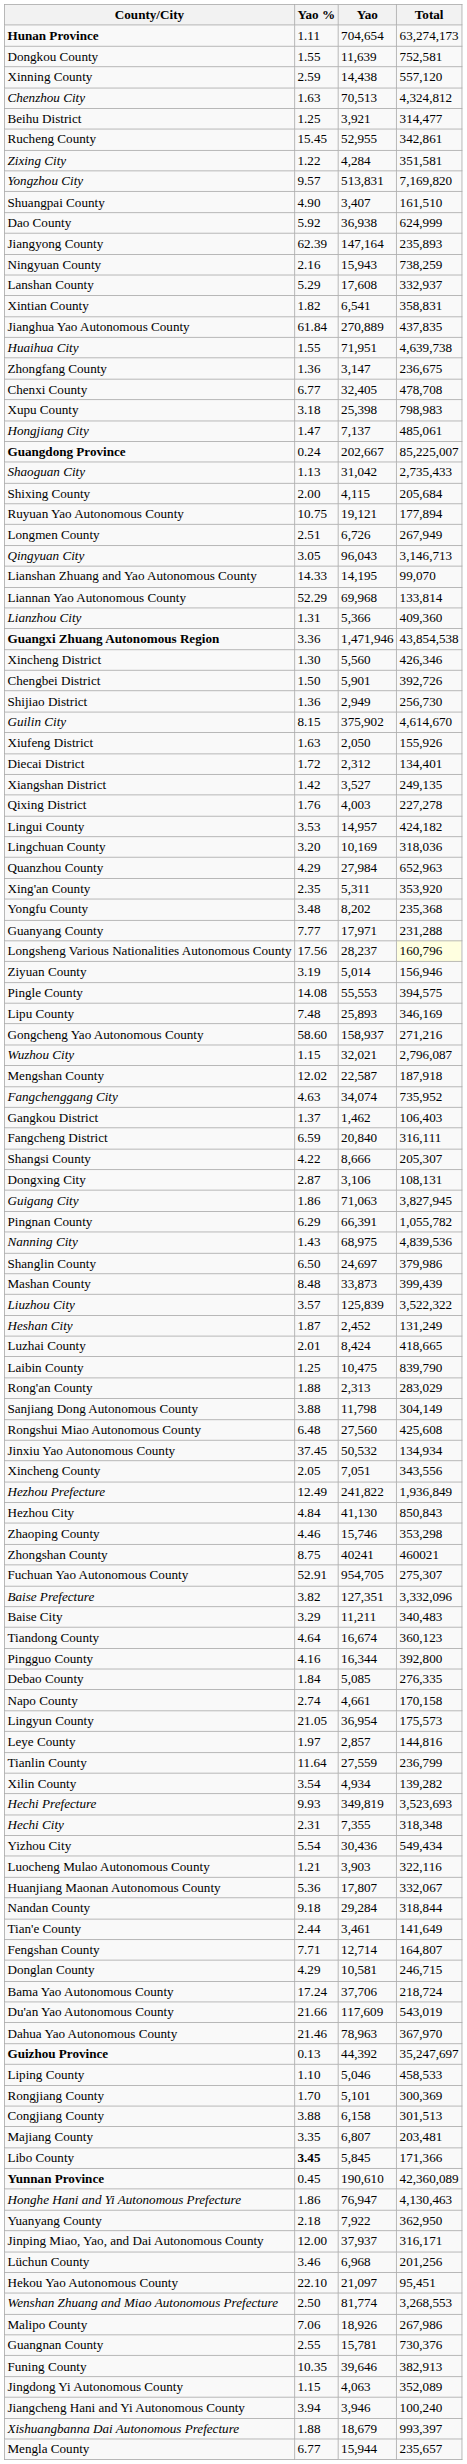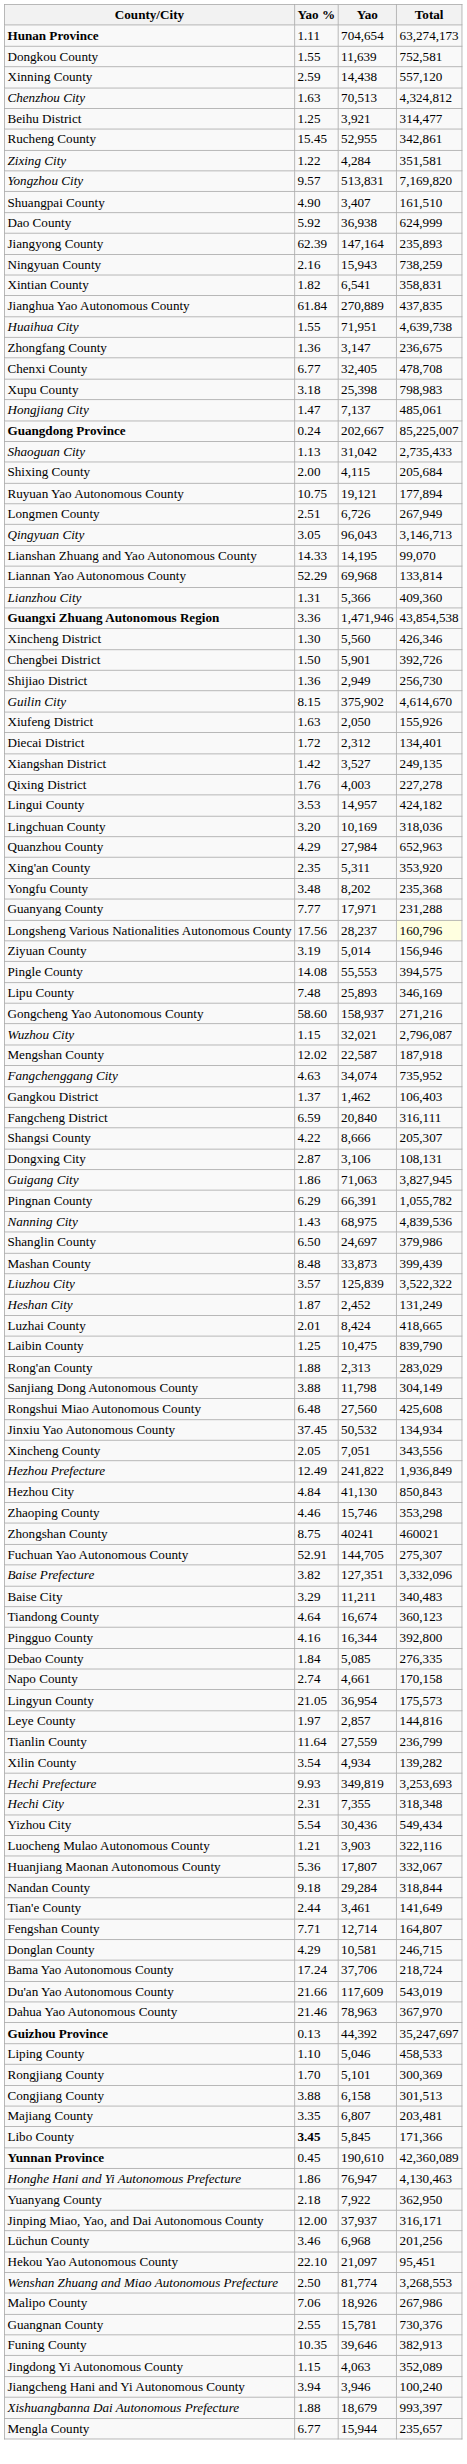 <table class="wikitable sortable">
 <tr>
 <th>County/City</th>
 <th>Yao %</th>
 <th>Yao</th>
 <th>Total</th>
 </tr>
 <tr>
 <td><strong>Hunan Province</strong></td>
 <td>1.11</td>
 <td>704,654</td>
 <td>63,274,173</td>
 </tr>
 <tr>
 <td>Dongkou County</td>
 <td>1.55</td>
 <td>11,639</td>
 <td>752,581</td>
 </tr>
 <tr>
 <td>Xinning County</td>
 <td>2.59</td>
 <td>14,438</td>
 <td>557,120</td>
 </tr>
 <tr>
 <td><em>Chenzhou City</em></td>
 <td>1.63</td>
 <td>70,513</td>
 <td>4,324,812</td>
 </tr>
 <tr>
 <td>Beihu District</td>
 <td>1.25</td>
 <td>3,921</td>
 <td>314,477</td>
 </tr>
 <tr>
 <td>Rucheng County</td>
 <td>15.45</td>
 <td>52,955</td>
 <td>342,861</td>
 </tr>
 <tr>
 <td><em>Zixing City</em></td>
 <td>1.22</td>
 <td>4,284</td>
 <td>351,581</td>
 </tr>
 <tr>
 <td><em>Yongzhou City</em></td>
 <td>9.57</td>
 <td>513,831</td>
 <td>7,169,820</td>
 </tr>
 <tr>
 <td>Shuangpai County</td>
 <td>4.90</td>
 <td>3,407</td>
 <td>161,510</td>
 </tr>
 <tr>
 <td>Dao County</td>
 <td>5.92</td>
 <td>36,938</td>
 <td>624,999</td>
 </tr>
 <tr>
 <td>Jiangyong County</td>
 <td>62.39</td>
 <td>147,164</td>
 <td>235,893</td>
 </tr>
 <tr>
 <td>Ningyuan County</td>
 <td>2.16</td>
 <td>15,943</td>
 <td>738,259</td>
-</tr>
-<tr>
-<td>Lanshan County</td>
-<td>5.29</td>
-<td>17,608</td>
-<td>332,937</td>
 </tr>
 <tr>
 <td>Xintian County</td>
 <td>1.82</td>
 <td>6,541</td>
 <td>358,831</td>
 </tr>
 <tr>
 <td>Jianghua Yao Autonomous County</td>
 <td>61.84</td>
 <td>270,889</td>
 <td>437,835</td>
 </tr>
 <tr>
 <td><em>Huaihua City</em></td>
 <td>1.55</td>
 <td>71,951</td>
 <td>4,639,738</td>
 </tr>
 <tr>
 <td>Zhongfang County</td>
 <td>1.36</td>
 <td>3,147</td>
 <td>236,675</td>
 </tr>
 <tr>
 <td>Chenxi County</td>
 <td>6.77</td>
 <td>32,405</td>
 <td>478,708</td>
 </tr>
 <tr>
 <td>Xupu County</td>
 <td>3.18</td>
 <td>25,398</td>
 <td>798,983</td>
 </tr>
 <tr>
 <td><em>Hongjiang City</em></td>
 <td>1.47</td>
 <td>7,137</td>
 <td>485,061</td>
 </tr>
 <tr>
 <td><strong>Guangdong Province</strong></td>
 <td>0.24</td>
 <td>202,667</td>
 <td>85,225,007</td>
 </tr>
 <tr>
 <td><em>Shaoguan City</em></td>
 <td>1.13</td>
 <td>31,042</td>
 <td>2,735,433</td>
 </tr>
 <tr>
 <td>Shixing County</td>
 <td>2.00</td>
 <td>4,115</td>
 <td>205,684</td>
 </tr>
 <tr>
 <td>Ruyuan Yao Autonomous County</td>
 <td>10.75</td>
 <td>19,121</td>
 <td>177,894</td>
 </tr>
 <tr>
 <td>Longmen County</td>
 <td>2.51</td>
 <td>6,726</td>
 <td>267,949</td>
 </tr>
 <tr>
 <td><em>Qingyuan City</em></td>
 <td>3.05</td>
 <td>96,043</td>
 <td>3,146,713</td>
 </tr>
 <tr>
 <td>Lianshan Zhuang and Yao Autonomous County</td>
 <td>14.33</td>
 <td>14,195</td>
 <td>99,070</td>
 </tr>
 <tr>
 <td>Liannan Yao Autonomous County</td>
 <td>52.29</td>
 <td>69,968</td>
 <td>133,814</td>
 </tr>
 <tr>
 <td><em>Lianzhou City</em></td>
 <td>1.31</td>
 <td>5,366</td>
 <td>409,360</td>
 </tr>
 <tr>
 <td><strong>Guangxi Zhuang Autonomous Region</strong></td>
 <td>3.36</td>
 <td>1,471,946</td>
 <td>43,854,538</td>
 </tr>
 <tr>
 <td>Xincheng District</td>
 <td>1.30</td>
 <td>5,560</td>
 <td>426,346</td>
 </tr>
 <tr>
 <td>Chengbei District</td>
 <td>1.50</td>
 <td>5,901</td>
 <td>392,726</td>
 </tr>
 <tr>
 <td>Shijiao District</td>
 <td>1.36</td>
 <td>2,949</td>
 <td>256,730</td>
 </tr>
 <tr>
 <td><em>Guilin City</em></td>
 <td>8.15</td>
 <td>375,902</td>
 <td>4,614,670</td>
 </tr>
 <tr>
 <td>Xiufeng District</td>
 <td>1.63</td>
 <td>2,050</td>
 <td>155,926</td>
 </tr>
 <tr>
 <td>Diecai District</td>
 <td>1.72</td>
 <td>2,312</td>
 <td>134,401</td>
 </tr>
 <tr>
 <td>Xiangshan District</td>
 <td>1.42</td>
 <td>3,527</td>
 <td>249,135</td>
 </tr>
 <tr>
 <td>Qixing District</td>
 <td>1.76</td>
 <td>4,003</td>
 <td>227,278</td>
 </tr>
 <tr>
 <td>Lingui County</td>
 <td>3.53</td>
 <td>14,957</td>
 <td>424,182</td>
 </tr>
 <tr>
 <td>Lingchuan County</td>
 <td>3.20</td>
 <td>10,169</td>
 <td>318,036</td>
 </tr>
 <tr>
 <td>Quanzhou County</td>
 <td>4.29</td>
 <td>27,984</td>
 <td>652,963</td>
 </tr>
 <tr>
 <td>Xing'an County</td>
 <td>2.35</td>
 <td>5,311</td>
 <td>353,920</td>
 </tr>
 <tr>
 <td>Yongfu County</td>
 <td>3.48</td>
 <td>8,202</td>
 <td>235,368</td>
 </tr>
 <tr>
 <td>Guanyang County</td>
 <td>7.77</td>
 <td>17,971</td>
 <td>231,288</td>
 </tr>
 <tr>
 <td>Longsheng Various Nationalities Autonomous County</td>
 <td>17.56</td>
 <td>28,237</td>
 <td style="background: lightyellow;">160,796</td>
 </tr>
 <tr>
 <td>Ziyuan County</td>
 <td>3.19</td>
 <td>5,014</td>
 <td>156,946</td>
 </tr>
 <tr>
 <td>Pingle County</td>
 <td>14.08</td>
 <td>55,553</td>
 <td>394,575</td>
 </tr>
 <tr>
 <td>Lipu County</td>
 <td>7.48</td>
 <td>25,893</td>
 <td>346,169</td>
 </tr>
 <tr>
 <td>Gongcheng Yao Autonomous County</td>
 <td>58.60</td>
 <td>158,937</td>
 <td>271,216</td>
 </tr>
 <tr>
 <td><em>Wuzhou City</em></td>
 <td>1.15</td>
 <td>32,021</td>
 <td>2,796,087</td>
 </tr>
 <tr>
 <td>Mengshan County</td>
 <td>12.02</td>
 <td>22,587</td>
 <td>187,918</td>
 </tr>
 <tr>
 <td><em>Fangchenggang City</em></td>
 <td>4.63</td>
 <td>34,074</td>
 <td>735,952</td>
 </tr>
 <tr>
 <td>Gangkou District</td>
 <td>1.37</td>
 <td>1,462</td>
 <td>106,403</td>
 </tr>
 <tr>
 <td>Fangcheng District</td>
 <td>6.59</td>
 <td>20,840</td>
 <td>316,111</td>
 </tr>
 <tr>
 <td>Shangsi County</td>
 <td>4.22</td>
 <td>8,666</td>
 <td>205,307</td>
 </tr>
 <tr>
 <td>Dongxing City</td>
 <td>2.87</td>
 <td>3,106</td>
 <td>108,131</td>
 </tr>
 <tr>
 <td><em>Guigang City</em></td>
 <td>1.86</td>
 <td>71,063</td>
 <td>3,827,945</td>
 </tr>
 <tr>
 <td>Pingnan County</td>
 <td>6.29</td>
 <td>66,391</td>
 <td>1,055,782</td>
 </tr>
 <tr>
 <td><em>Nanning City</em></td>
 <td>1.43</td>
 <td>68,975</td>
 <td>4,839,536</td>
 </tr>
 <tr>
 <td>Shanglin County</td>
 <td>6.50</td>
 <td>24,697</td>
 <td>379,986</td>
 </tr>
 <tr>
 <td>Mashan County</td>
 <td>8.48</td>
 <td>33,873</td>
 <td>399,439</td>
 </tr>
 <tr>
 <td><em>Liuzhou City</em></td>
 <td>3.57</td>
 <td>125,839</td>
 <td>3,522,322</td>
 </tr>
 <tr>
 <td><em>Heshan City</em></td>
 <td>1.87</td>
 <td>2,452</td>
 <td>131,249</td>
 </tr>
 <tr>
 <td>Luzhai County</td>
 <td>2.01</td>
 <td>8,424</td>
 <td>418,665</td>
 </tr>
 <tr>
 <td>Laibin County</td>
 <td>1.25</td>
 <td>10,475</td>
 <td>839,790</td>
 </tr>
 <tr>
 <td>Rong'an County</td>
 <td>1.88</td>
 <td>2,313</td>
 <td>283,029</td>
 </tr>
 <tr>
 <td>Sanjiang Dong Autonomous County</td>
 <td>3.88</td>
 <td>11,798</td>
 <td>304,149</td>
 </tr>
 <tr>
 <td>Rongshui Miao Autonomous County</td>
 <td>6.48</td>
 <td>27,560</td>
 <td>425,608</td>
 </tr>
 <tr>
 <td>Jinxiu Yao Autonomous County</td>
 <td>37.45</td>
 <td>50,532</td>
 <td>134,934</td>
 </tr>
 <tr>
 <td>Xincheng County</td>
 <td>2.05</td>
 <td>7,051</td>
 <td>343,556</td>
 </tr>
 <tr>
 <td><em>Hezhou Prefecture</em></td>
 <td>12.49</td>
 <td>241,822</td>
 <td>1,936,849</td>
 </tr>
 <tr>
 <td>Hezhou City</td>
 <td>4.84</td>
 <td>41,130</td>
 <td>850,843</td>
 </tr>
 <tr>
 <td>Zhaoping County</td>
 <td>4.46</td>
 <td>15,746</td>
 <td>353,298</td>
 </tr>
 <tr>
 <td>Zhongshan County</td>
 <td>8.75</td>
 <td>40241</td>
 <td>460021</td>
 </tr>
 <tr>
 <td>Fuchuan Yao Autonomous County</td>
 <td>52.91</td>
-<td>954,705</td>
+<td>144,705</td>
 <td>275,307</td>
 </tr>
 <tr>
 <td><em>Baise Prefecture</em></td>
 <td>3.82</td>
 <td>127,351</td>
 <td>3,332,096</td>
 </tr>
 <tr>
 <td>Baise City</td>
 <td>3.29</td>
 <td>11,211</td>
 <td>340,483</td>
 </tr>
 <tr>
 <td>Tiandong County</td>
 <td>4.64</td>
 <td>16,674</td>
 <td>360,123</td>
 </tr>
 <tr>
 <td>Pingguo County</td>
 <td>4.16</td>
 <td>16,344</td>
 <td>392,800</td>
 </tr>
 <tr>
 <td>Debao County</td>
 <td>1.84</td>
 <td>5,085</td>
 <td>276,335</td>
 </tr>
 <tr>
 <td>Napo County</td>
 <td>2.74</td>
 <td>4,661</td>
 <td>170,158</td>
 </tr>
 <tr>
 <td>Lingyun County</td>
 <td>21.05</td>
 <td>36,954</td>
 <td>175,573</td>
 </tr>
 <tr>
 <td>Leye County</td>
 <td>1.97</td>
 <td>2,857</td>
 <td>144,816</td>
 </tr>
 <tr>
 <td>Tianlin County</td>
 <td>11.64</td>
 <td>27,559</td>
 <td>236,799</td>
 </tr>
 <tr>
 <td>Xilin County</td>
 <td>3.54</td>
 <td>4,934</td>
 <td>139,282</td>
 </tr>
 <tr>
 <td><em>Hechi Prefecture</em></td>
 <td>9.93</td>
 <td>349,819</td>
-<td>3,523,693</td>
+<td>3,253,693</td>
 </tr>
 <tr>
 <td><em>Hechi City</em></td>
 <td>2.31</td>
 <td>7,355</td>
 <td>318,348</td>
 </tr>
 <tr>
 <td>Yizhou City</td>
 <td>5.54</td>
 <td>30,436</td>
 <td>549,434</td>
 </tr>
 <tr>
 <td>Luocheng Mulao Autonomous County</td>
 <td>1.21</td>
 <td>3,903</td>
 <td>322,116</td>
 </tr>
 <tr>
 <td>Huanjiang Maonan Autonomous County</td>
 <td>5.36</td>
 <td>17,807</td>
 <td>332,067</td>
 </tr>
 <tr>
 <td>Nandan County</td>
 <td>9.18</td>
 <td>29,284</td>
 <td>318,844</td>
 </tr>
 <tr>
 <td>Tian'e County</td>
 <td>2.44</td>
 <td>3,461</td>
 <td>141,649</td>
 </tr>
 <tr>
 <td>Fengshan County</td>
 <td>7.71</td>
 <td>12,714</td>
 <td>164,807</td>
 </tr>
 <tr>
 <td>Donglan County</td>
 <td>4.29</td>
 <td>10,581</td>
 <td>246,715</td>
 </tr>
 <tr>
 <td>Bama Yao Autonomous County</td>
 <td>17.24</td>
 <td>37,706</td>
 <td>218,724</td>
 </tr>
 <tr>
 <td>Du'an Yao Autonomous County</td>
 <td>21.66</td>
 <td>117,609</td>
 <td>543,019</td>
 </tr>
 <tr>
 <td>Dahua Yao Autonomous County</td>
 <td>21.46</td>
 <td>78,963</td>
 <td>367,970</td>
 </tr>
 <tr>
 <td><strong>Guizhou Province</strong></td>
 <td>0.13</td>
 <td>44,392</td>
 <td>35,247,697</td>
 </tr>
 <tr>
 <td>Liping County</td>
 <td>1.10</td>
 <td>5,046</td>
 <td>458,533</td>
 </tr>
 <tr>
 <td>Rongjiang County</td>
 <td>1.70</td>
 <td>5,101</td>
 <td>300,369</td>
 </tr>
 <tr>
 <td>Congjiang County</td>
 <td>3.88</td>
 <td>6,158</td>
 <td>301,513</td>
 </tr>
 <tr>
 <td>Majiang County</td>
 <td>3.35</td>
 <td>6,807</td>
 <td>203,481</td>
 </tr>
 <tr>
 <td>Libo County</td>
 <td><strong>3.45</strong></td>
 <td>5,845</td>
 <td>171,366</td>
 </tr>
 <tr>
 <td><strong>Yunnan Province</strong></td>
 <td>0.45</td>
 <td>190,610</td>
 <td>42,360,089</td>
 </tr>
 <tr>
 <td><em>Honghe Hani and Yi Autonomous Prefecture</em></td>
 <td>1.86</td>
 <td>76,947</td>
 <td>4,130,463</td>
 </tr>
 <tr>
 <td>Yuanyang County</td>
 <td>2.18</td>
 <td>7,922</td>
 <td>362,950</td>
 </tr>
 <tr>
 <td>Jinping Miao, Yao, and Dai Autonomous County</td>
 <td>12.00</td>
 <td>37,937</td>
 <td>316,171</td>
 </tr>
 <tr>
 <td>Lüchun County</td>
 <td>3.46</td>
 <td>6,968</td>
 <td>201,256</td>
 </tr>
 <tr>
 <td>Hekou Yao Autonomous County</td>
 <td>22.10</td>
 <td>21,097</td>
 <td>95,451</td>
 </tr>
 <tr>
 <td><em>Wenshan Zhuang and Miao Autonomous Prefecture</em></td>
 <td>2.50</td>
 <td>81,774</td>
 <td>3,268,553</td>
 </tr>
 <tr>
 <td>Malipo County</td>
 <td>7.06</td>
 <td>18,926</td>
 <td>267,986</td>
 </tr>
 <tr>
 <td>Guangnan County</td>
 <td>2.55</td>
 <td>15,781</td>
 <td>730,376</td>
 </tr>
 <tr>
 <td>Funing County</td>
 <td>10.35</td>
 <td>39,646</td>
 <td>382,913</td>
 </tr>
 <tr>
 <td>Jingdong Yi Autonomous County</td>
 <td>1.15</td>
 <td>4,063</td>
 <td>352,089</td>
 </tr>
 <tr>
 <td>Jiangcheng Hani and Yi Autonomous County</td>
 <td>3.94</td>
 <td>3,946</td>
 <td>100,240</td>
 </tr>
 <tr>
 <td><em>Xishuangbanna Dai Autonomous Prefecture</em></td>
 <td>1.88</td>
 <td>18,679</td>
 <td>993,397</td>
 </tr>
 <tr>
 <td>Mengla County</td>
 <td>6.77</td>
 <td>15,944</td>
 <td>235,657</td>
 </tr>
 </table>
